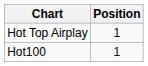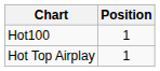 <table class="wikitable">
 <tr>
 <th>Chart</th>
 <th>Position</th>
 </tr>
 <tr>
+<td>Hot100</td>
+<td align="center">1</td>
+</tr>
+<tr>
 <td>Hot Top Airplay</td>
 <td align="center">1</td>
 </tr>
-<tr>
-<td>Hot100</td>
-<td align="center">1</td>
-</tr>
 </table>
